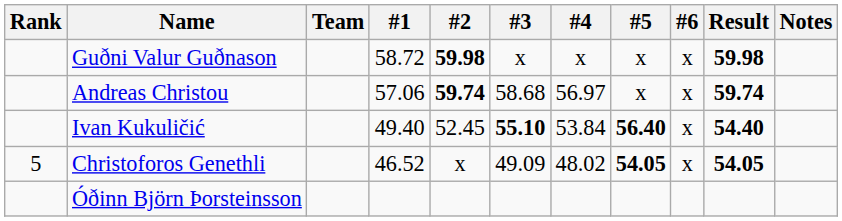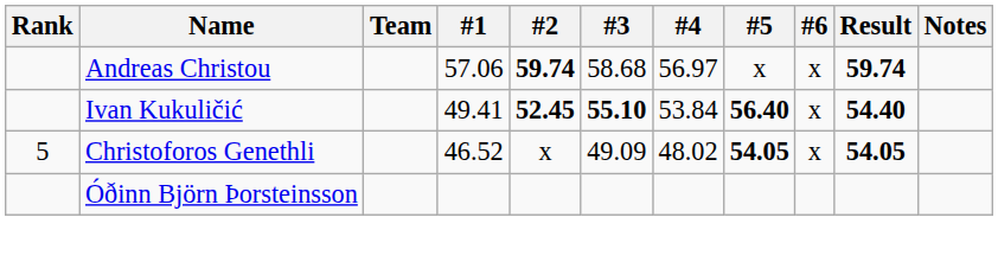 <table class="wikitable sortable" style="text-align:center">
 <tr>
 <th>Rank</th>
 <th>Name</th>
 <th>Team</th>
 <th>#1</th>
 <th>#2</th>
 <th>#3</th>
 <th>#4</th>
 <th>#5</th>
 <th>#6</th>
 <th>Result</th>
 <th>Notes</th>
-</tr>
-<tr>
-<td></td>
-<td align="left"><a href='#'>Guðni Valur Guðnason</a></td>
-<td align=left></td>
-<td>58.72</td>
-<td><strong>59.98</strong></td>
-<td>x</td>
-<td>x</td>
-<td>x</td>
-<td>x</td>
-<td><strong>59.98</strong></td>
-<td></td>
 </tr>
 <tr>
 <td></td>
 <td align="left"><a href='#'>Andreas Christou</a></td>
 <td align=left></td>
 <td>57.06</td>
 <td><strong>59.74</strong></td>
 <td>58.68</td>
 <td>56.97</td>
 <td>x</td>
 <td>x</td>
 <td><strong>59.74</strong></td>
 <td></td>
 </tr>
 <tr>
 <td></td>
 <td align="left"><a href='#'>Ivan Kukuličić</a></td>
 <td align=left></td>
-<td>49.40</td>
-<td>52.45</td>
+<td>49.41</td>
+<td><strong>52.45</strong></td>
 <td><strong>55.10</strong></td>
 <td>53.84</td>
 <td><strong>56.40</strong></td>
 <td>x</td>
 <td><strong>54.40</strong></td>
 <td></td>
 </tr>
 <tr>
 <td>5</td>
 <td align="left"><a href='#'>Christoforos Genethli</a></td>
 <td align=left></td>
 <td>46.52</td>
 <td>x</td>
 <td>49.09</td>
 <td>48.02</td>
 <td><strong>54.05</strong></td>
 <td>x</td>
 <td><strong>54.05</strong></td>
 <td></td>
 </tr>
 <tr>
 <td></td>
 <td align="left"><a href='#'>Óðinn Björn Þorsteinsson</a></td>
 <td align=left></td>
 <td></td>
 <td></td>
 <td></td>
 <td></td>
 <td></td>
 <td></td>
 <td><strong></strong></td>
 <td></td>
 </tr>
 </table>
